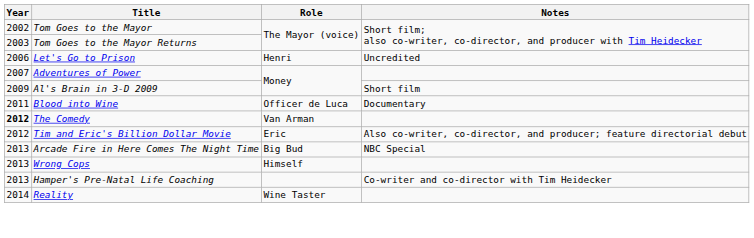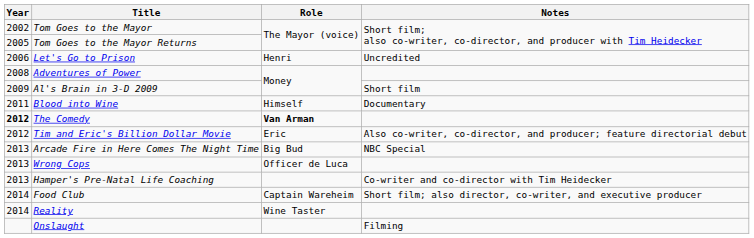 <table class="wikitable sortable">
 <tr>
 <th>Year</th>
 <th>Title</th>
 <th>Role</th>
 <th class="unsortable">Notes</th>
 </tr>
 <tr>
 <td>2002</td>
 <td><em>Tom Goes to the Mayor</em></td>
 <td rowspan="2">The Mayor (voice)</td>
 <td rowspan="2">Short film;<br>also co-writer, co-director, and producer with <a href='#'>Tim Heidecker</a></td>
 </tr>
 <tr>
-<td>2003</td>
+<td>2005</td>
 <td><em>Tom Goes to the Mayor Returns</em></td>
 </tr>
 <tr>
 <td>2006</td>
 <td><em><a href='#'>Let's Go to Prison</a></em></td>
 <td>Henri</td>
 <td>Uncredited</td>
 </tr>
 <tr>
-<td>2007</td>
+<td>2008</td>
 <td><em><a href='#'>Adventures of Power</a></em></td>
 <td rowspan="2">Money</td>
 <td></td>
 </tr>
 <tr>
 <td>2009</td>
 <td><em>Al's Brain in 3-D 2009</em></td>
 <td>Short film</td>
 </tr>
 <tr>
 <td>2011</td>
 <td><em><a href='#'>Blood into Wine</a></em></td>
-<td>Officer de Luca</td>
+<td>Himself</td>
 <td>Documentary</td>
 </tr>
 <tr>
 <td><strong>2012</strong></td>
 <td><em><a href='#'>The Comedy</a></em></td>
-<td>Van Arman</td>
+<td><strong>Van Arman</strong></td>
 <td></td>
 </tr>
 <tr>
 <td>2012</td>
 <td><em><a href='#'>Tim and Eric's Billion Dollar Movie</a></em></td>
 <td>Eric</td>
 <td>Also co-writer, co-director, and producer; feature directorial debut</td>
 </tr>
 <tr>
 <td>2013</td>
 <td><em>Arcade Fire in Here Comes The Night Time</em></td>
 <td>Big Bud</td>
 <td>NBC Special</td>
 </tr>
 <tr>
 <td>2013</td>
 <td><em><a href='#'>Wrong Cops</a></em></td>
-<td>Himself</td>
+<td>Officer de Luca</td>
 <td></td>
 </tr>
 <tr>
 <td>2013</td>
 <td><em>Hamper's Pre-Natal Life Coaching</em></td>
 <td></td>
 <td>Co-writer and co-director with Tim Heidecker</td>
 </tr>
 <tr>
 <td>2014</td>
+<td><em>Food Club</em></td>
+<td>Captain Wareheim</td>
+<td>Short film; also director, co-writer, and executive producer</td>
+</tr>
+<tr>
+<td>2014</td>
 <td><em><a href='#'>Reality</a></em></td>
 <td>Wine Taster</td>
 </tr>
+<tr>
+<td></td>
+<td><em><a href='#'>Onslaught</a></em></td>
+<td></td>
+<td>Filming</td>
+</tr>
 </table>
